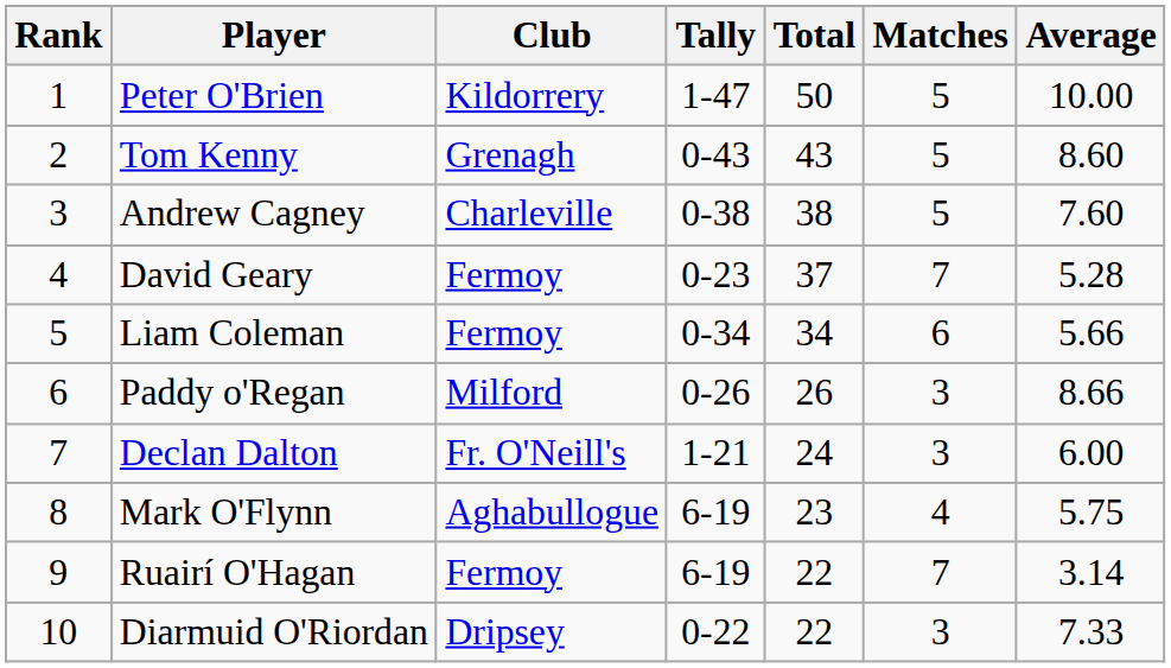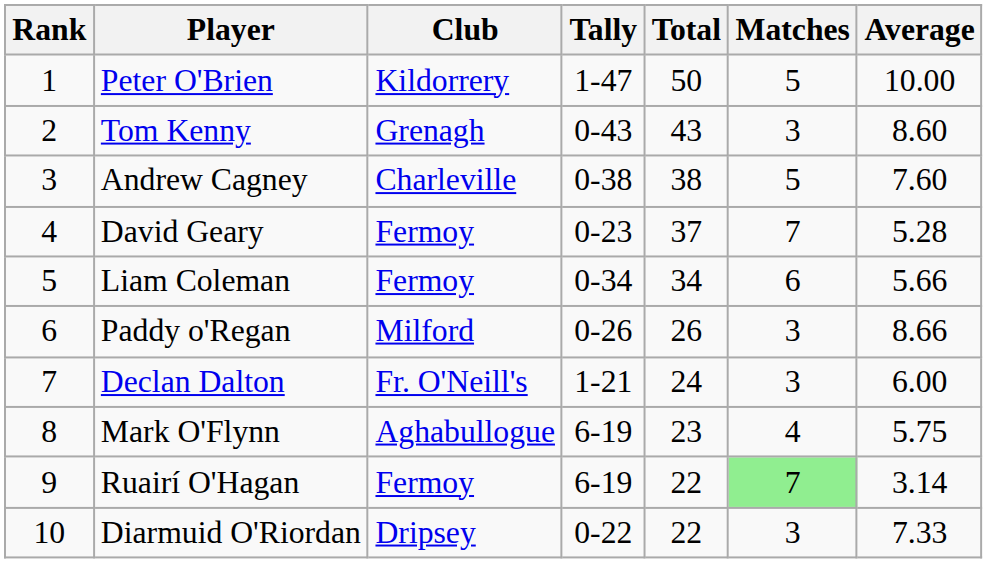 <table class="wikitable">
 <tr>
 <th>Rank</th>
 <th>Player</th>
 <th>Club</th>
 <th>Tally</th>
 <th>Total</th>
 <th>Matches</th>
 <th>Average</th>
 </tr>
 <tr>
 <td rowspan="1" style="text-align:center;">1</td>
 <td><a href='#'>Peter O'Brien</a></td>
 <td><a href='#'>Kildorrery</a></td>
 <td align=center>1-47</td>
 <td align=center>50</td>
 <td align=center>5</td>
 <td align=center>10.00</td>
 </tr>
 <tr>
 <td rowspan="1" style="text-align:center;">2</td>
 <td><a href='#'>Tom Kenny</a></td>
 <td><a href='#'>Grenagh</a></td>
 <td align=center>0-43</td>
 <td align=center>43</td>
-<td align=center>5</td>
+<td align=center>3</td>
 <td align=center>8.60</td>
 </tr>
 <tr>
 <td rowspan="1" style="text-align:center;">3</td>
 <td>Andrew Cagney</td>
 <td><a href='#'>Charleville</a></td>
 <td align=center>0-38</td>
 <td align=center>38</td>
 <td align=center>5</td>
 <td align=center>7.60</td>
 </tr>
 <tr>
 <td rowspan="1" style="text-align:center;">4</td>
 <td>David Geary</td>
 <td><a href='#'>Fermoy</a></td>
 <td align=center>0-23</td>
 <td align=center>37</td>
 <td align=center>7</td>
 <td align=center>5.28</td>
 </tr>
 <tr>
 <td rowspan="1" style="text-align:center;">5</td>
 <td>Liam Coleman</td>
 <td><a href='#'>Fermoy</a></td>
 <td align=center>0-34</td>
 <td align=center>34</td>
 <td align=center>6</td>
 <td align=center>5.66</td>
 </tr>
 <tr>
 <td rowspan="1" style="text-align:center;">6</td>
 <td>Paddy o'Regan</td>
 <td><a href='#'>Milford</a></td>
 <td align=center>0-26</td>
 <td align=center>26</td>
 <td align=center>3</td>
 <td align=center>8.66</td>
 </tr>
 <tr>
 <td rowspan="1" style="text-align:center;">7</td>
 <td><a href='#'>Declan Dalton</a></td>
 <td><a href='#'>Fr. O'Neill's</a></td>
 <td align=center>1-21</td>
 <td align=center>24</td>
 <td align=center>3</td>
 <td align=center>6.00</td>
 </tr>
 <tr>
 <td rowspan="1" style="text-align:center;">8</td>
 <td>Mark O'Flynn</td>
 <td><a href='#'>Aghabullogue</a></td>
 <td align=center>6-19</td>
 <td align=center>23</td>
 <td align=center>4</td>
 <td align=center>5.75</td>
 </tr>
 <tr>
 <td rowspan="1" style="text-align:center;">9</td>
 <td>Ruairí O'Hagan</td>
 <td><a href='#'>Fermoy</a></td>
 <td align=center>6-19</td>
 <td align=center>22</td>
-<td align=center>7</td>
+<td align=center style="background: lightgreen;">7</td>
 <td align=center>3.14</td>
 </tr>
 <tr>
 <td rowspan="1" style="text-align:center;">10</td>
 <td>Diarmuid O'Riordan</td>
 <td><a href='#'>Dripsey</a></td>
 <td align=center>0-22</td>
 <td align=center>22</td>
 <td align=center>3</td>
 <td align=center>7.33</td>
 </tr>
 </table>
